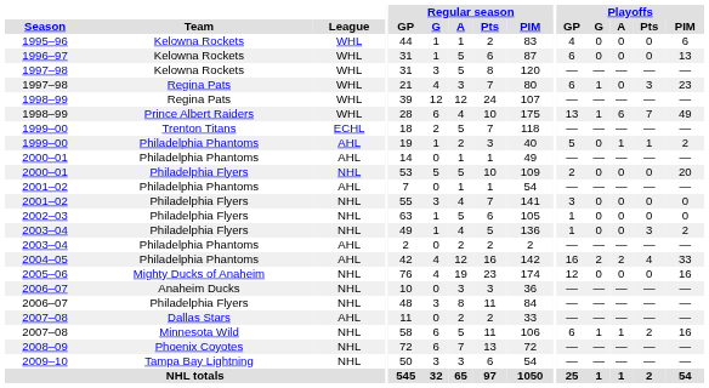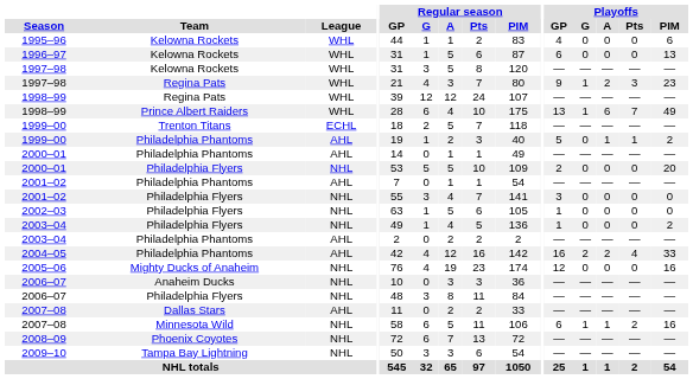 <table border="0" cellpadding="1" cellspacing="0" style="text-align:center; width:60em">
 <tr bgcolor="#e0e0e0">
 <th colspan="3" bgcolor="#ffffff"></th>
 <th rowspan="99" bgcolor="#ffffff"></th>
 <th colspan="5"><a href='#'>Regular season</a></th>
 <th rowspan="99" bgcolor="#ffffff"></th>
 <th colspan="5"><a href='#'>Playoffs</a></th>
 </tr>
 <tr bgcolor="#e0e0e0">
 <th><a href='#'>Season</a></th>
 <th>Team</th>
 <th>League</th>
 <th>GP</th>
 <th><a href='#'>G</a></th>
 <th><a href='#'>A</a></th>
 <th><a href='#'>Pts</a></th>
 <th><a href='#'>PIM</a></th>
 <th>GP</th>
 <th>G</th>
 <th>A</th>
 <th>Pts</th>
 <th>PIM</th>
 </tr>
 <tr>
 <td><a href='#'>1995–96</a></td>
 <td><a href='#'>Kelowna Rockets</a></td>
 <td><a href='#'>WHL</a></td>
 <td>44</td>
 <td>1</td>
 <td>1</td>
 <td>2</td>
 <td>83</td>
 <td>4</td>
 <td>0</td>
 <td>0</td>
 <td>0</td>
 <td>6</td>
 </tr>
 <tr bgcolor="#f0f0f0">
 <td><a href='#'>1996–97</a></td>
 <td>Kelowna Rockets</td>
 <td>WHL</td>
 <td>31</td>
 <td>1</td>
 <td>5</td>
 <td>6</td>
 <td>87</td>
 <td>6</td>
 <td>0</td>
 <td>0</td>
 <td>0</td>
 <td>13</td>
 </tr>
 <tr>
 <td><a href='#'>1997–98</a></td>
 <td>Kelowna Rockets</td>
 <td>WHL</td>
 <td>31</td>
 <td>3</td>
 <td>5</td>
 <td>8</td>
 <td>120</td>
 <td>—</td>
 <td>—</td>
 <td>—</td>
 <td>—</td>
 <td>—</td>
 </tr>
 <tr bgcolor="#f0f0f0">
 <td>1997–98</td>
 <td><a href='#'>Regina Pats</a></td>
 <td>WHL</td>
 <td>21</td>
 <td>4</td>
 <td>3</td>
 <td>7</td>
 <td>80</td>
-<td>6</td>
+<td>9</td>
 <td>1</td>
-<td>0</td>
+<td>2</td>
 <td>3</td>
 <td>23</td>
 </tr>
 <tr>
 <td><a href='#'>1998–99</a></td>
 <td>Regina Pats</td>
 <td>WHL</td>
 <td>39</td>
 <td>12</td>
 <td>12</td>
 <td>24</td>
 <td>107</td>
 <td>—</td>
 <td>—</td>
 <td>—</td>
 <td>—</td>
 <td>—</td>
 </tr>
 <tr bgcolor="#f0f0f0">
 <td>1998–99</td>
 <td><a href='#'>Prince Albert Raiders</a></td>
 <td>WHL</td>
 <td>28</td>
 <td>6</td>
 <td>4</td>
 <td>10</td>
 <td>175</td>
 <td>13</td>
 <td>1</td>
 <td>6</td>
 <td>7</td>
 <td>49</td>
 </tr>
 <tr>
 <td><a href='#'>1999–00</a></td>
 <td><a href='#'>Trenton Titans</a></td>
 <td><a href='#'>ECHL</a></td>
 <td>18</td>
 <td>2</td>
 <td>5</td>
 <td>7</td>
 <td>118</td>
 <td>—</td>
 <td>—</td>
 <td>—</td>
 <td>—</td>
 <td>—</td>
 </tr>
 <tr bgcolor="#f0f0f0">
 <td><a href='#'>1999–00</a></td>
 <td><a href='#'>Philadelphia Phantoms</a></td>
 <td><a href='#'>AHL</a></td>
 <td>19</td>
 <td>1</td>
 <td>2</td>
 <td>3</td>
 <td>40</td>
 <td>5</td>
 <td>0</td>
 <td>1</td>
 <td>1</td>
 <td>2</td>
 </tr>
 <tr>
 <td><a href='#'>2000–01</a></td>
 <td>Philadelphia Phantoms</td>
 <td>AHL</td>
 <td>14</td>
 <td>0</td>
 <td>1</td>
 <td>1</td>
 <td>49</td>
 <td>—</td>
 <td>—</td>
 <td>—</td>
 <td>—</td>
 <td>—</td>
 </tr>
 <tr bgcolor="#f0f0f0">
 <td><a href='#'>2000–01</a></td>
 <td><a href='#'>Philadelphia Flyers</a></td>
 <td><a href='#'>NHL</a></td>
 <td>53</td>
 <td>5</td>
 <td>5</td>
 <td>10</td>
 <td>109</td>
 <td>2</td>
 <td>0</td>
 <td>0</td>
 <td>0</td>
 <td>20</td>
 </tr>
 <tr>
 <td><a href='#'>2001–02</a></td>
 <td>Philadelphia Phantoms</td>
 <td>AHL</td>
 <td>7</td>
 <td>0</td>
 <td>1</td>
 <td>1</td>
 <td>54</td>
 <td>—</td>
 <td>—</td>
 <td>—</td>
 <td>—</td>
 <td>—</td>
 </tr>
 <tr bgcolor="#f0f0f0">
 <td><a href='#'>2001–02</a></td>
 <td>Philadelphia Flyers</td>
 <td>NHL</td>
 <td>55</td>
 <td>3</td>
 <td>4</td>
 <td>7</td>
 <td>141</td>
 <td>3</td>
 <td>0</td>
 <td>0</td>
 <td>0</td>
 <td>0</td>
 </tr>
 <tr>
 <td><a href='#'>2002–03</a></td>
 <td>Philadelphia Flyers</td>
 <td>NHL</td>
 <td>63</td>
 <td>1</td>
 <td>5</td>
 <td>6</td>
 <td>105</td>
 <td>1</td>
 <td>0</td>
 <td>0</td>
 <td>0</td>
 <td>0</td>
 </tr>
 <tr bgcolor="#f0f0f0">
 <td><a href='#'>2003–04</a></td>
 <td>Philadelphia Flyers</td>
 <td>NHL</td>
 <td>49</td>
 <td>1</td>
 <td>4</td>
 <td>5</td>
 <td>136</td>
 <td>1</td>
 <td>0</td>
 <td>0</td>
-<td>3</td>
+<td>0</td>
 <td>2</td>
 </tr>
 <tr>
 <td><a href='#'>2003–04</a></td>
 <td>Philadelphia Phantoms</td>
 <td>AHL</td>
 <td>2</td>
 <td>0</td>
 <td>2</td>
 <td>2</td>
 <td>2</td>
 <td>—</td>
 <td>—</td>
 <td>—</td>
 <td>—</td>
 <td>—</td>
 </tr>
 <tr bgcolor="#f0f0f0">
 <td><a href='#'>2004–05</a></td>
 <td>Philadelphia Phantoms</td>
 <td>AHL</td>
 <td>42</td>
 <td>4</td>
 <td>12</td>
 <td>16</td>
 <td>142</td>
 <td>16</td>
 <td>2</td>
 <td>2</td>
 <td>4</td>
 <td>33</td>
 </tr>
 <tr>
 <td><a href='#'>2005–06</a></td>
 <td><a href='#'>Mighty Ducks of Anaheim</a></td>
 <td>NHL</td>
 <td>76</td>
 <td>4</td>
 <td>19</td>
 <td>23</td>
 <td>174</td>
 <td>12</td>
 <td>0</td>
 <td>0</td>
 <td>0</td>
 <td>16</td>
 </tr>
 <tr bgcolor="#f0f0f0">
 <td><a href='#'>2006–07</a></td>
 <td>Anaheim Ducks</td>
 <td>NHL</td>
 <td>10</td>
 <td>0</td>
 <td>3</td>
 <td>3</td>
 <td>36</td>
 <td>—</td>
 <td>—</td>
 <td>—</td>
 <td>—</td>
 <td>—</td>
 </tr>
 <tr>
 <td>2006–07</td>
 <td>Philadelphia Flyers</td>
 <td>NHL</td>
 <td>48</td>
 <td>3</td>
 <td>8</td>
 <td>11</td>
 <td>84</td>
 <td>—</td>
 <td>—</td>
 <td>—</td>
 <td>—</td>
 <td>—</td>
 </tr>
 <tr bgcolor="#f0f0f0">
 <td><a href='#'>2007–08</a></td>
 <td><a href='#'>Dallas Stars</a></td>
 <td>AHL</td>
 <td>11</td>
 <td>0</td>
 <td>2</td>
 <td>2</td>
 <td>33</td>
 <td>—</td>
 <td>—</td>
 <td>—</td>
 <td>—</td>
 <td>—</td>
 </tr>
 <tr>
 <td>2007–08</td>
 <td><a href='#'>Minnesota Wild</a></td>
 <td>NHL</td>
 <td>58</td>
 <td>6</td>
 <td>5</td>
 <td>11</td>
 <td>106</td>
 <td>6</td>
 <td>1</td>
 <td>1</td>
 <td>2</td>
 <td>16</td>
 </tr>
 <tr bgcolor="#f0f0f0">
 <td><a href='#'>2008–09</a></td>
 <td><a href='#'>Phoenix Coyotes</a></td>
 <td>NHL</td>
 <td>72</td>
 <td>6</td>
 <td>7</td>
 <td>13</td>
 <td>72</td>
 <td>—</td>
 <td>—</td>
 <td>—</td>
 <td>—</td>
 <td>—</td>
 </tr>
 <tr>
 <td><a href='#'>2009–10</a></td>
 <td><a href='#'>Tampa Bay Lightning</a></td>
 <td>NHL</td>
 <td>50</td>
 <td>3</td>
 <td>3</td>
 <td>6</td>
 <td>54</td>
 <td>—</td>
 <td>—</td>
 <td>—</td>
 <td>—</td>
 <td>—</td>
 </tr>
 <tr bgcolor="#e0e0e0">
 <th colspan="3">NHL totals</th>
 <th>545</th>
 <th>32</th>
 <th>65</th>
 <th>97</th>
 <th>1050</th>
 <th>25</th>
 <th>1</th>
 <th>1</th>
 <th>2</th>
 <th>54</th>
 </tr>
 </table>
